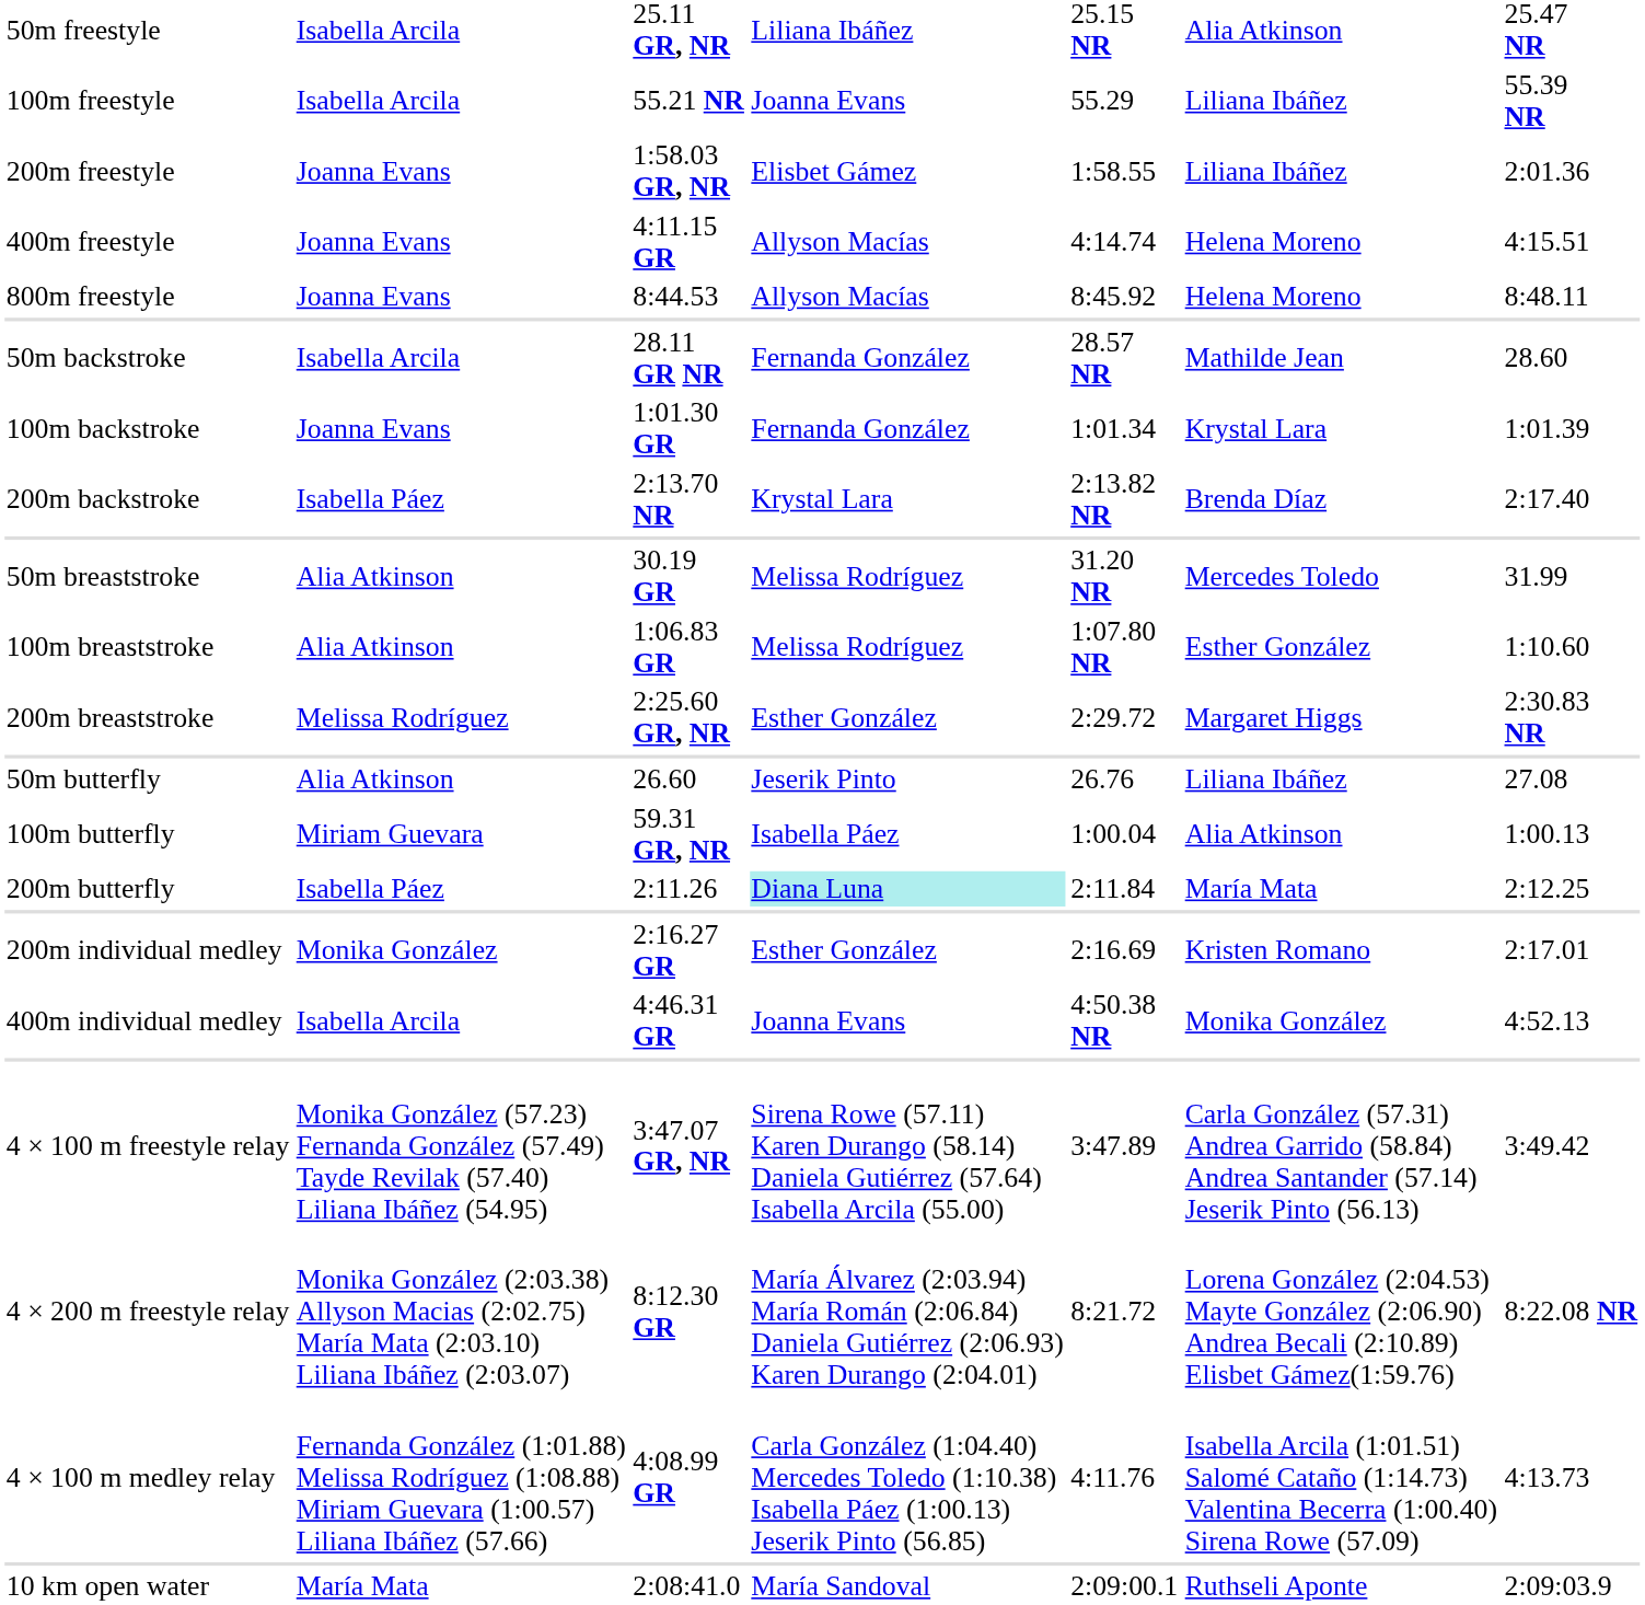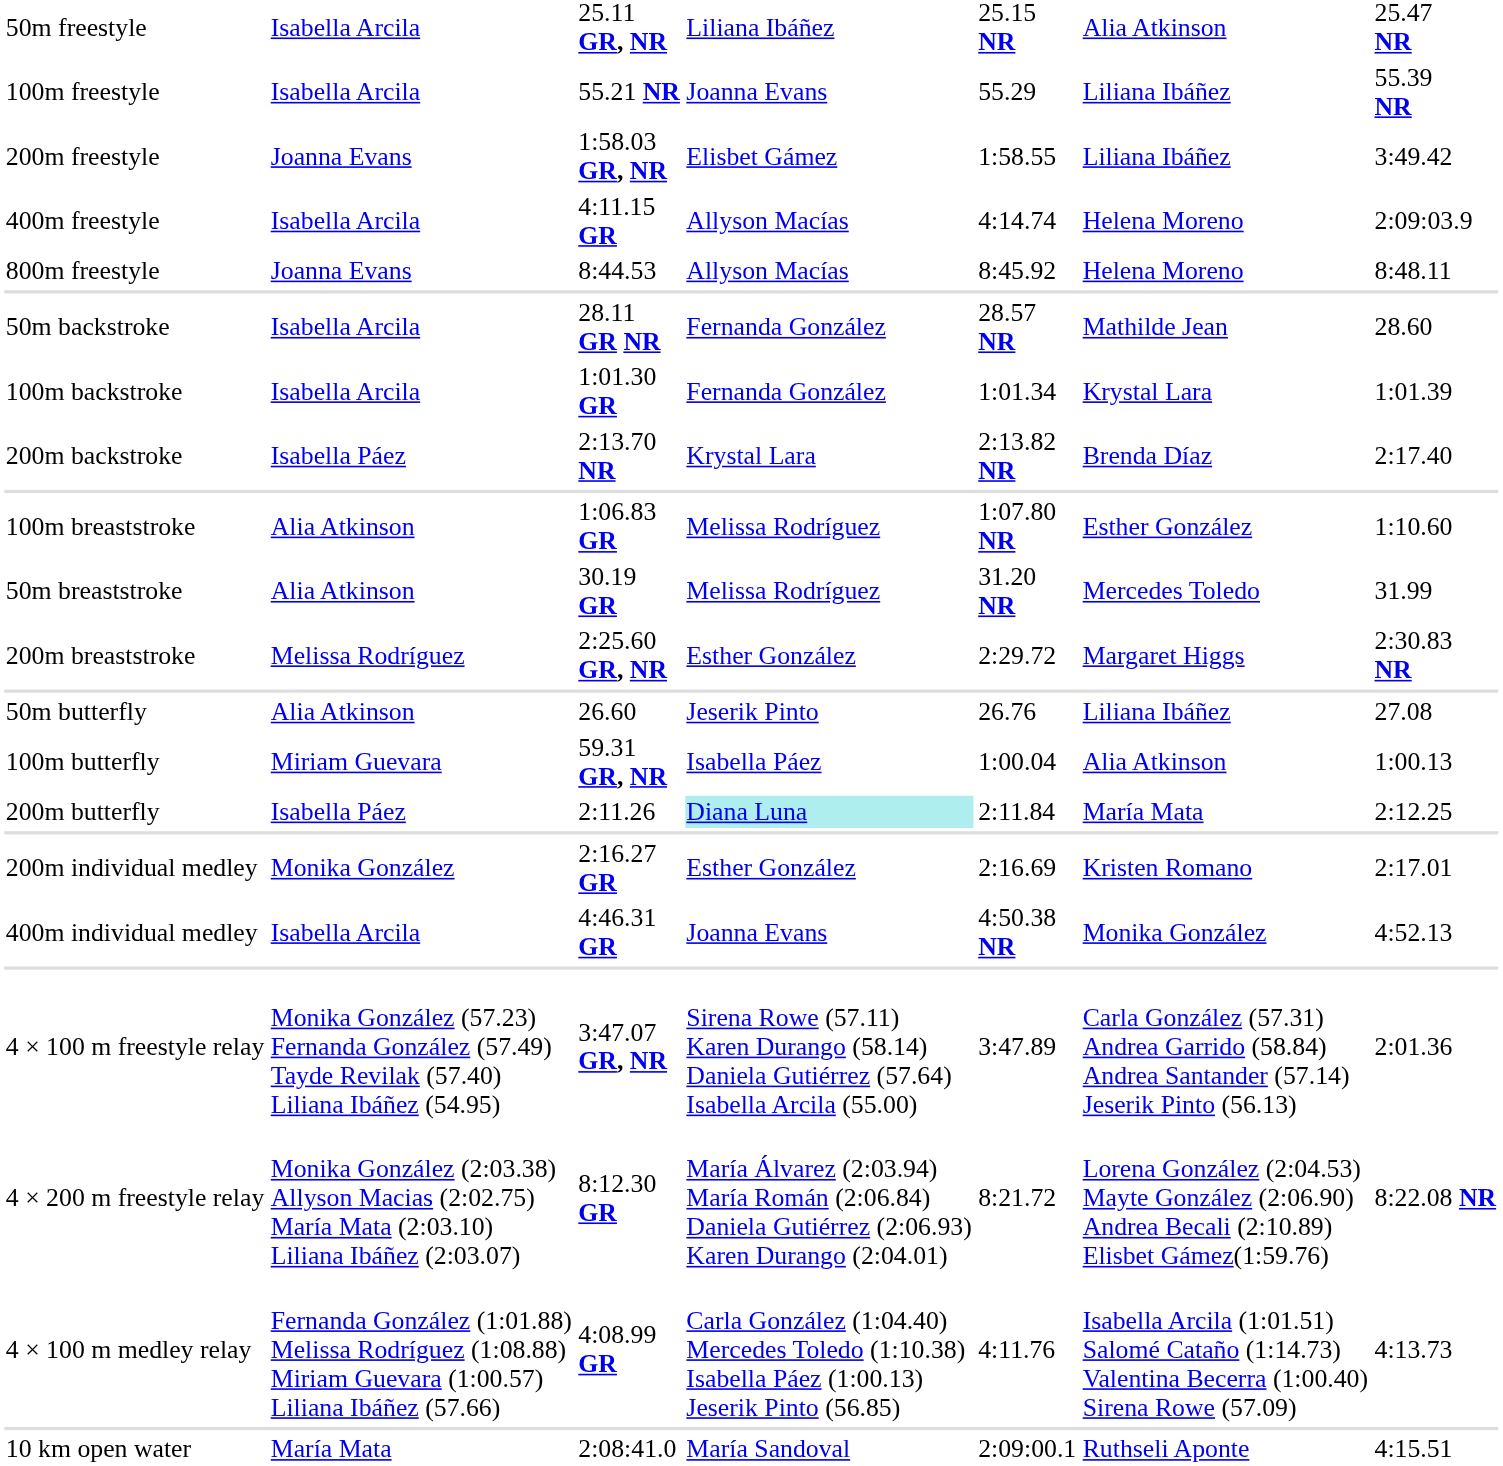 <table>
 <tr>
 <td>50m freestyle</td>
 <td><a href='#'>Isabella Arcila</a><br></td>
 <td>25.11<br><strong><a href='#'>GR</a>, <a href='#'>NR</a></strong></td>
 <td><a href='#'>Liliana Ibáñez</a><br></td>
 <td>25.15<br><strong><a href='#'>NR</a></strong></td>
 <td><a href='#'>Alia Atkinson</a><br></td>
 <td>25.47<br><strong><a href='#'>NR</a></strong></td>
 </tr>
 <tr>
 <td>100m freestyle</td>
 <td><a href='#'>Isabella Arcila</a><br></td>
 <td>55.21 <strong><a href='#'>NR</a></strong></td>
 <td><a href='#'>Joanna Evans</a><br></td>
 <td>55.29</td>
 <td><a href='#'>Liliana Ibáñez</a><br></td>
 <td>55.39<br><strong><a href='#'>NR</a></strong></td>
 </tr>
 <tr>
 <td>200m freestyle</td>
 <td><a href='#'>Joanna Evans</a><br></td>
 <td>1:58.03<br><strong><a href='#'>GR</a>, <a href='#'>NR</a></strong></td>
 <td><a href='#'>Elisbet Gámez</a><br></td>
 <td>1:58.55</td>
 <td><a href='#'>Liliana Ibáñez</a><br></td>
-<td>2:01.36</td>
+<td>3:49.42</td>
 </tr>
 <tr>
 <td>400m freestyle</td>
-<td><a href='#'>Joanna Evans</a><br></td>
+<td><a href='#'>Isabella Arcila</a><br></td>
 <td>4:11.15<br><strong><a href='#'>GR</a></strong></td>
 <td><a href='#'>Allyson Macías</a><br></td>
 <td>4:14.74</td>
 <td><a href='#'>Helena Moreno</a><br></td>
-<td>4:15.51</td>
+<td>2:09:03.9</td>
 </tr>
 <tr>
 <td>800m freestyle</td>
 <td><a href='#'>Joanna Evans</a><br></td>
 <td>8:44.53</td>
 <td><a href='#'>Allyson Macías</a><br></td>
 <td>8:45.92</td>
 <td><a href='#'>Helena Moreno</a><br></td>
 <td>8:48.11</td>
 </tr>
 <tr bgcolor=#DDDDDD>
 <td colspan=7></td>
 </tr>
 <tr>
 <td>50m backstroke</td>
 <td><a href='#'>Isabella Arcila</a><br></td>
 <td>28.11<br><strong><a href='#'>GR</a></strong> <strong><a href='#'>NR</a></strong></td>
 <td><a href='#'>Fernanda González</a><br></td>
 <td>28.57<br><strong><a href='#'>NR</a></strong></td>
 <td><a href='#'>Mathilde Jean</a><br></td>
 <td>28.60</td>
 </tr>
 <tr>
 <td>100m backstroke</td>
-<td><a href='#'>Joanna Evans</a><br></td>
+<td><a href='#'>Isabella Arcila</a><br></td>
 <td>1:01.30<br><strong><a href='#'>GR</a></strong></td>
 <td><a href='#'>Fernanda González</a><br></td>
 <td>1:01.34</td>
 <td><a href='#'>Krystal Lara</a><br></td>
 <td>1:01.39</td>
 </tr>
 <tr>
 <td>200m backstroke</td>
 <td><a href='#'>Isabella Páez</a><br></td>
 <td>2:13.70<br><strong><a href='#'>NR</a></strong></td>
 <td><a href='#'>Krystal Lara</a><br></td>
 <td>2:13.82<br><strong><a href='#'>NR</a></strong></td>
 <td><a href='#'>Brenda Díaz</a><br></td>
 <td>2:17.40</td>
 </tr>
 <tr bgcolor=#DDDDDD>
 <td colspan=7></td>
 </tr>
 <tr>
+<td>100m breaststroke</td>
+<td><a href='#'>Alia Atkinson</a><br></td>
+<td>1:06.83<br><strong><a href='#'>GR</a></strong></td>
+<td><a href='#'>Melissa Rodríguez</a><br></td>
+<td>1:07.80<br><strong><a href='#'>NR</a></strong></td>
+<td><a href='#'>Esther González</a><br></td>
+<td>1:10.60</td>
+</tr>
+<tr>
 <td>50m breaststroke</td>
 <td><a href='#'>Alia Atkinson</a><br></td>
 <td>30.19<br><strong><a href='#'>GR</a></strong></td>
 <td><a href='#'>Melissa Rodríguez</a><br></td>
 <td>31.20<br><strong><a href='#'>NR</a></strong></td>
 <td><a href='#'>Mercedes Toledo</a><br></td>
 <td>31.99</td>
-</tr>
-<tr>
-<td>100m breaststroke</td>
-<td><a href='#'>Alia Atkinson</a><br></td>
-<td>1:06.83<br><strong><a href='#'>GR</a></strong></td>
-<td><a href='#'>Melissa Rodríguez</a><br></td>
-<td>1:07.80<br><strong><a href='#'>NR</a></strong></td>
-<td><a href='#'>Esther González</a><br></td>
-<td>1:10.60</td>
 </tr>
 <tr>
 <td>200m breaststroke</td>
 <td><a href='#'>Melissa Rodríguez</a><br></td>
 <td>2:25.60<br><strong><a href='#'>GR</a>, <a href='#'>NR</a></strong></td>
 <td><a href='#'>Esther González</a><br></td>
 <td>2:29.72</td>
 <td><a href='#'>Margaret Higgs</a><br></td>
 <td>2:30.83<br><strong><a href='#'>NR</a></strong></td>
 </tr>
 <tr bgcolor=#DDDDDD>
 <td colspan=7></td>
 </tr>
 <tr>
 <td>50m butterfly</td>
 <td><a href='#'>Alia Atkinson</a><br></td>
 <td>26.60</td>
 <td><a href='#'>Jeserik Pinto</a><br></td>
 <td>26.76</td>
 <td><a href='#'>Liliana Ibáñez</a><br></td>
 <td>27.08</td>
 </tr>
 <tr>
 <td>100m butterfly</td>
 <td><a href='#'>Miriam Guevara</a><br></td>
 <td>59.31<br><strong><a href='#'>GR</a>, <a href='#'>NR</a></strong></td>
 <td><a href='#'>Isabella Páez</a><br></td>
 <td>1:00.04</td>
 <td><a href='#'>Alia Atkinson</a><br></td>
 <td>1:00.13</td>
 </tr>
 <tr>
 <td>200m butterfly</td>
 <td><a href='#'>Isabella Páez</a><br></td>
 <td>2:11.26</td>
 <td style="background: paleturquoise;"><a href='#'>Diana Luna</a><br></td>
 <td>2:11.84</td>
 <td><a href='#'>María Mata</a><br></td>
 <td>2:12.25</td>
 </tr>
 <tr bgcolor=#DDDDDD>
 <td colspan=7></td>
 </tr>
 <tr>
 <td>200m individual medley</td>
 <td><a href='#'>Monika González</a><br></td>
 <td>2:16.27<br><strong><a href='#'>GR</a></strong></td>
 <td><a href='#'>Esther González</a><br></td>
 <td>2:16.69</td>
 <td><a href='#'>Kristen Romano</a><br></td>
 <td>2:17.01</td>
 </tr>
 <tr>
 <td>400m individual medley</td>
 <td><a href='#'>Isabella Arcila</a><br></td>
 <td>4:46.31<br><strong><a href='#'>GR</a></strong></td>
 <td><a href='#'>Joanna Evans</a><br></td>
 <td>4:50.38<br><strong><a href='#'>NR</a></strong></td>
 <td><a href='#'>Monika González</a><br></td>
 <td>4:52.13</td>
 </tr>
 <tr bgcolor=#DDDDDD>
 <td colspan=7></td>
 </tr>
 <tr>
 <td>4 × 100 m freestyle relay</td>
 <td><br><a href='#'>Monika González</a> (57.23)<br><a href='#'>Fernanda González</a> (57.49)<br><a href='#'>Tayde Revilak</a> (57.40)<br><a href='#'>Liliana Ibáñez</a> (54.95)</td>
 <td>3:47.07<br><strong><a href='#'>GR</a>, <a href='#'>NR</a></strong></td>
 <td><br><a href='#'>Sirena Rowe</a> (57.11)<br><a href='#'>Karen Durango</a> (58.14)<br><a href='#'>Daniela Gutiérrez</a> (57.64)<br><a href='#'>Isabella Arcila</a> (55.00)</td>
 <td>3:47.89</td>
 <td><br><a href='#'>Carla González</a> (57.31)<br><a href='#'>Andrea Garrido</a> (58.84)<br><a href='#'>Andrea Santander</a> (57.14)<br><a href='#'>Jeserik Pinto</a> (56.13)</td>
-<td>3:49.42</td>
+<td>2:01.36</td>
 </tr>
 <tr>
 <td>4 × 200 m freestyle relay</td>
 <td><br><a href='#'>Monika González</a> (2:03.38)<br><a href='#'>Allyson Macias</a> (2:02.75)<br><a href='#'>María Mata</a> (2:03.10)<br><a href='#'>Liliana Ibáñez</a> (2:03.07)</td>
 <td>8:12.30<br><strong><a href='#'>GR</a></strong></td>
 <td><br><a href='#'>María Álvarez</a> (2:03.94)<br><a href='#'>María Román</a> (2:06.84)<br><a href='#'>Daniela Gutiérrez</a> (2:06.93)<br><a href='#'>Karen Durango</a> (2:04.01)</td>
 <td>8:21.72</td>
 <td><br><a href='#'>Lorena González</a> (2:04.53)<br><a href='#'>Mayte González</a> (2:06.90)<br><a href='#'>Andrea Becali</a> (2:10.89)<br><a href='#'>Elisbet Gámez</a>(1:59.76)</td>
 <td>8:22.08 <strong><a href='#'>NR</a></strong></td>
 </tr>
 <tr>
 <td>4 × 100 m medley relay</td>
 <td><br><a href='#'>Fernanda González</a> (1:01.88)<br><a href='#'>Melissa Rodríguez</a> (1:08.88)<br><a href='#'>Miriam Guevara</a> (1:00.57)<br><a href='#'>Liliana Ibáñez</a> (57.66)</td>
 <td>4:08.99<br><strong><a href='#'>GR</a></strong></td>
 <td><br><a href='#'>Carla González</a> (1:04.40)<br><a href='#'>Mercedes Toledo</a> (1:10.38)<br><a href='#'>Isabella Páez</a> (1:00.13)<br><a href='#'>Jeserik Pinto</a> (56.85)</td>
 <td>4:11.76</td>
 <td><br><a href='#'>Isabella Arcila</a> (1:01.51)<br><a href='#'>Salomé Cataño</a> (1:14.73)<br><a href='#'>Valentina Becerra</a> (1:00.40)<br><a href='#'>Sirena Rowe</a> (57.09)</td>
 <td>4:13.73</td>
 </tr>
 <tr bgcolor=#DDDDDD>
 <td colspan=7></td>
 </tr>
 <tr>
 <td>10 km open water</td>
 <td><a href='#'>María Mata</a><br></td>
 <td>2:08:41.0</td>
 <td><a href='#'>María Sandoval</a><br></td>
 <td>2:09:00.1</td>
 <td><a href='#'>Ruthseli Aponte</a><br></td>
-<td>2:09:03.9</td>
+<td>4:15.51</td>
 </tr>
 </table>
